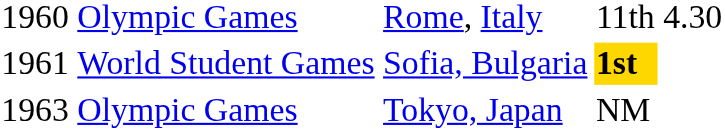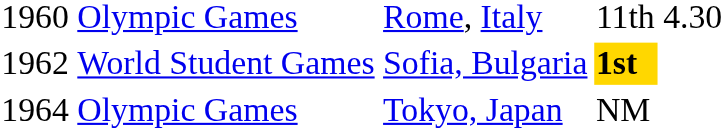 <table>
 <tr>
 <td>1960</td>
 <td><a href='#'>Olympic Games</a></td>
 <td><a href='#'>Rome</a>, <a href='#'>Italy</a></td>
 <td>11th</td>
 <td>4.30</td>
 </tr>
 <tr>
-<td>1961</td>
+<td>1962</td>
 <td><a href='#'>World Student Games</a></td>
 <td><a href='#'>Sofia, Bulgaria</a></td>
 <td bgcolor="gold"><strong>1st</strong></td>
 <td></td>
 </tr>
 <tr>
-<td>1963</td>
+<td>1964</td>
 <td><a href='#'>Olympic Games</a></td>
 <td><a href='#'>Tokyo, Japan</a></td>
 <td>NM</td>
 <td></td>
 </tr>
 </table>
